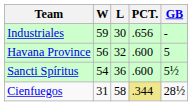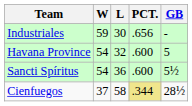 <table class="wikitable">
 <tr>
 <th>Team</th>
 <th>W</th>
 <th>L</th>
 <th>PCT.</th>
 <th><a href='#'>GB</a></th>
 </tr>
 <tr style="background-color:#ccffcc;">
 <td style="text-align: left"><a href='#'>Industriales</a></td>
 <td>59</td>
 <td>30</td>
 <td>.656</td>
 <td>-</td>
 </tr>
 <tr style="background-color:#ccffcc;">
 <td style="text-align: left"><a href='#'>Havana Province</a></td>
-<td>56</td>
+<td>54</td>
 <td>32</td>
 <td>.600</td>
 <td>5</td>
 </tr>
 <tr style="background-color:#ccffcc;">
 <td style="text-align: left"><a href='#'>Sancti Spíritus</a></td>
 <td>54</td>
 <td>36</td>
 <td>.600</td>
 <td>5½</td>
 </tr>
 <tr>
 <td style="text-align: left"><a href='#'>Cienfuegos</a></td>
-<td>31</td>
+<td>37</td>
 <td>58</td>
 <td style="background: khaki;">.344</td>
 <td>28½</td>
 </tr>
 </table>
